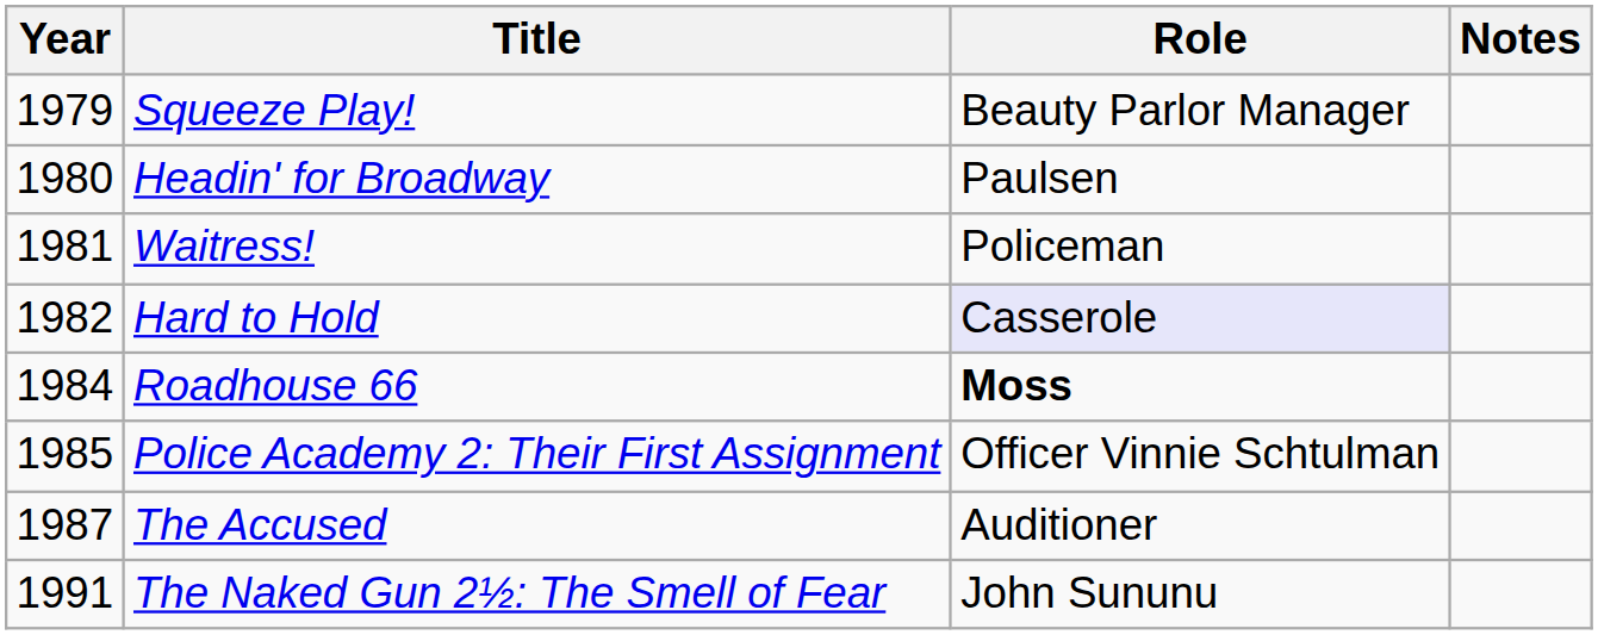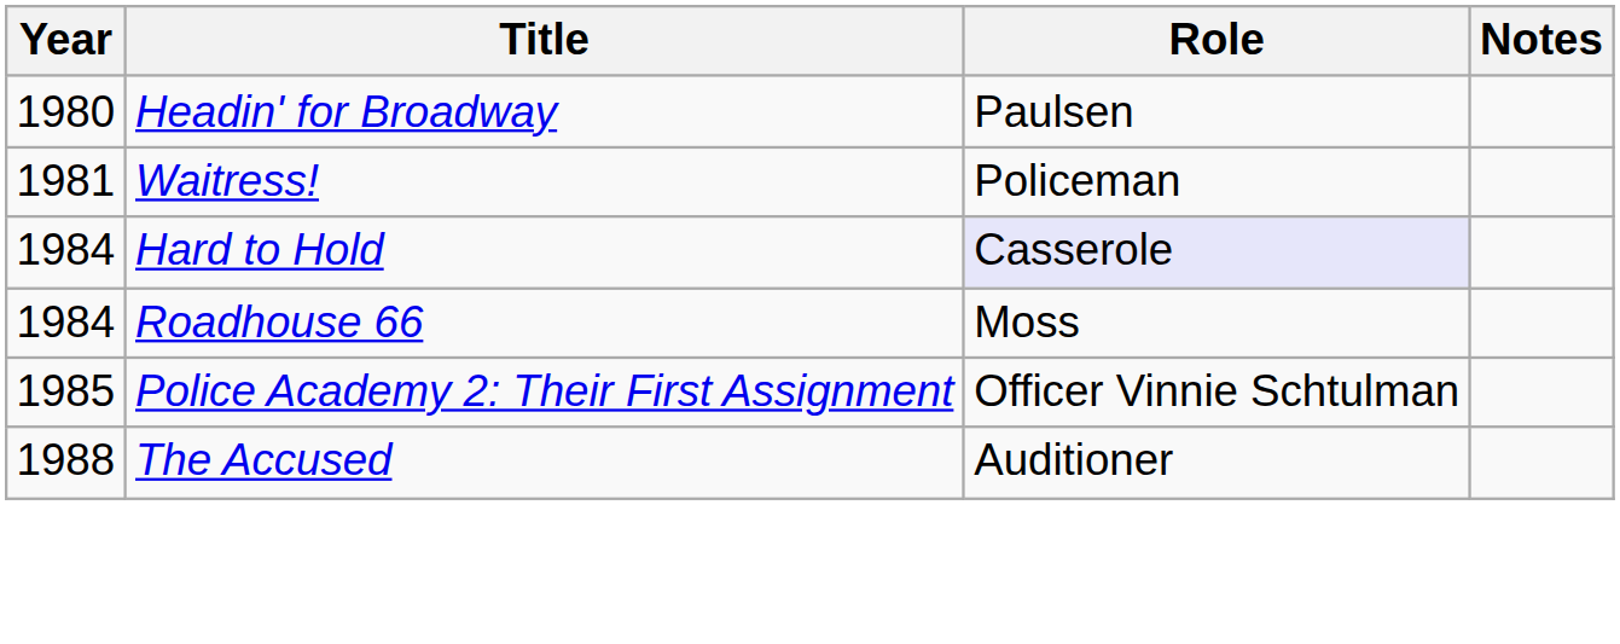 <table class="wikitable sortable">
 <tr>
 <th>Year</th>
 <th>Title</th>
 <th>Role</th>
 <th>Notes</th>
-</tr>
-<tr>
-<td>1979</td>
-<td><em><a href='#'>Squeeze Play!</a></em></td>
-<td>Beauty Parlor Manager</td>
-<td></td>
 </tr>
 <tr>
 <td>1980</td>
 <td><em><a href='#'>Headin' for Broadway</a></em></td>
 <td>Paulsen</td>
 <td></td>
 </tr>
 <tr>
 <td>1981</td>
 <td><em><a href='#'>Waitress!</a></em></td>
 <td>Policeman</td>
 <td></td>
 </tr>
 <tr>
-<td>1982</td>
+<td>1984</td>
 <td><em><a href='#'>Hard to Hold</a></em></td>
 <td style="background: lavender;">Casserole</td>
 <td></td>
 </tr>
 <tr>
 <td>1984</td>
 <td><em><a href='#'>Roadhouse 66</a></em></td>
-<td><strong>Moss</strong></td>
+<td>Moss</td>
 <td></td>
 </tr>
 <tr>
 <td>1985</td>
 <td><em><a href='#'>Police Academy 2: Their First Assignment</a></em></td>
 <td>Officer Vinnie Schtulman</td>
 <td></td>
 </tr>
 <tr>
-<td>1987</td>
+<td>1988</td>
 <td><em><a href='#'>The Accused</a></em></td>
 <td>Auditioner</td>
 <td></td>
 </tr>
-<tr>
-<td>1991</td>
-<td><em><a href='#'>The Naked Gun 2½: The Smell of Fear</a></em></td>
-<td>John Sununu</td>
-<td></td>
-</tr>
 </table>
